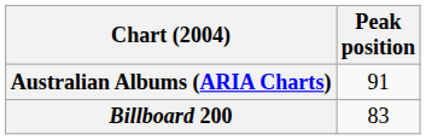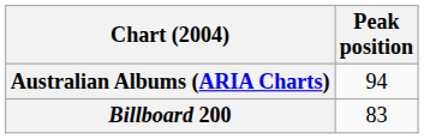 <table class="wikitable sortable plainrowheaders" style="text-align:center">
 <tr>
 <th scope="col">Chart (2004)</th>
 <th scope="col">Peak<br>position</th>
 </tr>
 <tr>
 <th scope="row">Australian Albums (<a href='#'>ARIA Charts</a>)</th>
-<td>91</td>
+<td>94</td>
 </tr>
 <tr>
 <th scope="row"><em>Billboard</em> 200</th>
 <td>83</td>
 </tr>
 </table>
